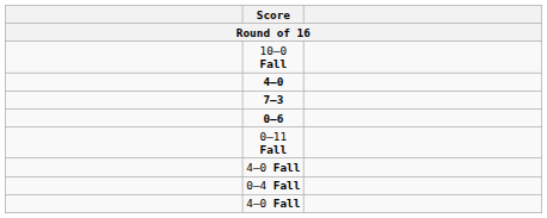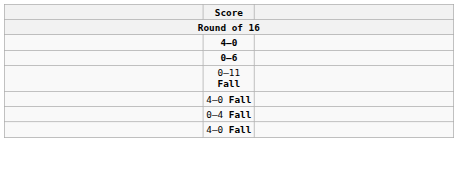 <table class="wikitable" style="text-align: left;">
 <tr>
 <th align="right" width="270"></th>
 <th width="65">Score</th>
 <th align="left" width="270"></th>
 </tr>
 <tr>
 <th colspan="3">Round of 16</th>
 </tr>
 <tr>
 <td><strong></strong></td>
-<td align=center>10–0 <strong>Fall</strong></td>
-<td></td>
-</tr>
-<tr>
-<td><strong></strong></td>
 <td align=center><strong>4–0</strong></td>
-<td></td>
-</tr>
-<tr>
-<td><strong></strong></td>
-<td align=center><strong>7–3</strong></td>
 <td></td>
 </tr>
 <tr>
 <td></td>
 <td align=center><strong>0–6</strong></td>
 <td><strong></strong></td>
 </tr>
 <tr>
 <td></td>
 <td align=center>0–11 <strong>Fall</strong></td>
 <td><strong></strong></td>
 </tr>
 <tr>
 <td><strong></strong></td>
 <td align=center>4–0 <strong>Fall</strong></td>
 <td></td>
 </tr>
 <tr>
 <td></td>
 <td align=center>0–4 <strong>Fall</strong></td>
 <td><strong></strong></td>
 </tr>
 <tr>
 <td><strong></strong></td>
 <td align=center>4–0 <strong>Fall</strong></td>
 <td></td>
 </tr>
 </table>
